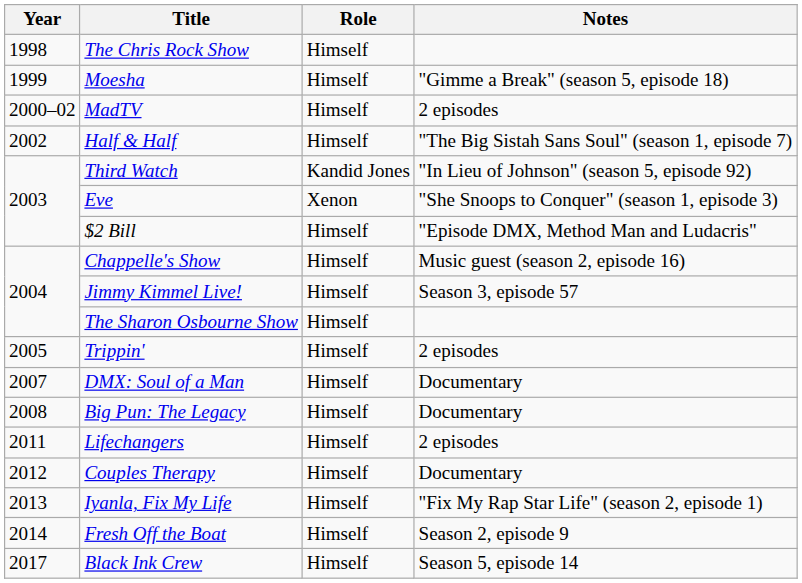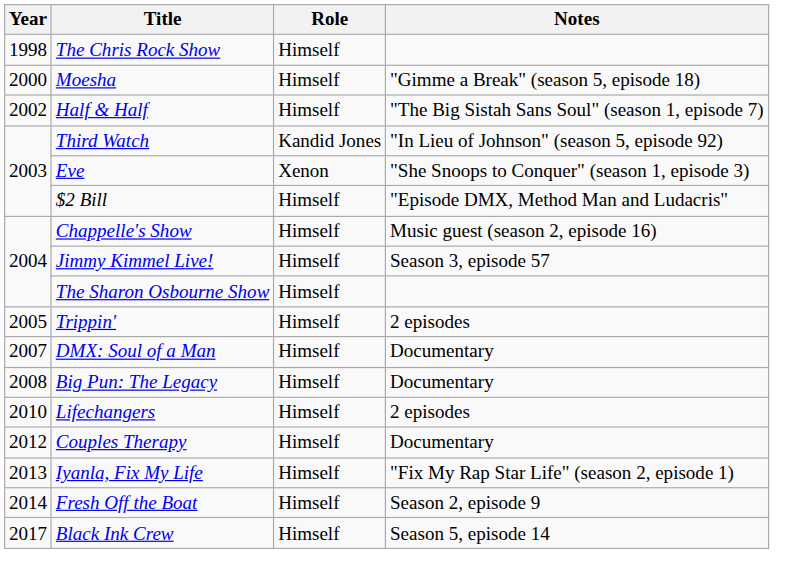 <table class="wikitable sortable">
 <tr>
 <th>Year</th>
 <th>Title</th>
 <th>Role</th>
 <th class="unsortable">Notes</th>
 </tr>
 <tr>
 <td>1998</td>
 <td><em><a href='#'>The Chris Rock Show</a></em></td>
 <td>Himself</td>
 <td></td>
 </tr>
 <tr>
-<td>1999</td>
+<td>2000</td>
 <td><em><a href='#'>Moesha</a></em></td>
 <td>Himself</td>
 <td>"Gimme a Break" (season 5, episode 18)</td>
-</tr>
-<tr>
-<td>2000–02</td>
-<td><em><a href='#'>MadTV</a></em></td>
-<td>Himself</td>
-<td>2 episodes</td>
 </tr>
 <tr>
 <td>2002</td>
 <td><em><a href='#'>Half & Half</a></em></td>
 <td>Himself</td>
 <td>"The Big Sistah Sans Soul" (season 1, episode 7)</td>
 </tr>
 <tr>
 <td rowspan="3">2003</td>
 <td><em><a href='#'>Third Watch</a></em></td>
 <td>Kandid Jones</td>
 <td>"In Lieu of Johnson" (season 5, episode 92)</td>
 </tr>
 <tr>
 <td><em><a href='#'>Eve</a></em></td>
 <td>Xenon</td>
 <td>"She Snoops to Conquer" (season 1, episode 3)</td>
 </tr>
 <tr>
 <td><em>$2 Bill</em></td>
 <td>Himself</td>
 <td>"Episode DMX, Method Man and Ludacris"</td>
 </tr>
 <tr>
 <td rowspan="3">2004</td>
 <td><em><a href='#'>Chappelle's Show</a></em></td>
 <td>Himself</td>
 <td>Music guest (season 2, episode 16)</td>
 </tr>
 <tr>
 <td><em><a href='#'>Jimmy Kimmel Live!</a></em></td>
 <td>Himself</td>
 <td>Season 3, episode 57</td>
 </tr>
 <tr>
 <td><em><a href='#'>The Sharon Osbourne Show</a></em></td>
 <td>Himself</td>
 <td></td>
 </tr>
 <tr>
 <td>2005</td>
 <td><em><a href='#'>Trippin'</a></em></td>
 <td>Himself</td>
 <td>2 episodes</td>
 </tr>
 <tr>
 <td>2007</td>
 <td><em><a href='#'>DMX: Soul of a Man</a></em></td>
 <td>Himself</td>
 <td>Documentary</td>
 </tr>
 <tr>
 <td>2008</td>
 <td><em><a href='#'>Big Pun: The Legacy</a></em></td>
 <td>Himself</td>
 <td>Documentary</td>
 </tr>
 <tr>
-<td>2011</td>
+<td>2010</td>
 <td><em><a href='#'>Lifechangers</a></em></td>
 <td>Himself</td>
 <td>2 episodes</td>
 </tr>
 <tr>
 <td>2012</td>
 <td><em><a href='#'>Couples Therapy</a></em></td>
 <td>Himself</td>
 <td>Documentary</td>
 </tr>
 <tr>
 <td>2013</td>
 <td><em><a href='#'>Iyanla, Fix My Life</a></em></td>
 <td>Himself</td>
 <td>"Fix My Rap Star Life" (season 2, episode 1)</td>
 </tr>
 <tr>
 <td>2014</td>
 <td><em><a href='#'>Fresh Off the Boat</a></em></td>
 <td>Himself</td>
 <td>Season 2, episode 9</td>
 </tr>
 <tr>
 <td>2017</td>
 <td><em><a href='#'>Black Ink Crew</a></em></td>
 <td>Himself</td>
 <td>Season 5, episode 14</td>
 </tr>
 </table>
